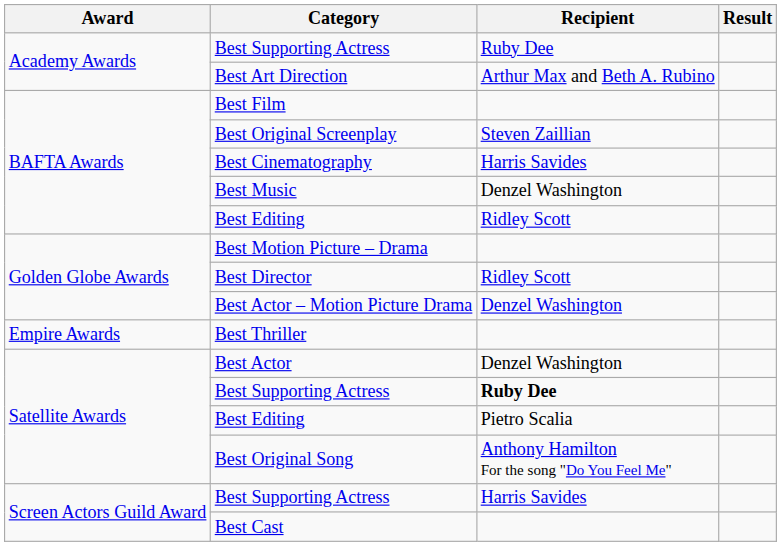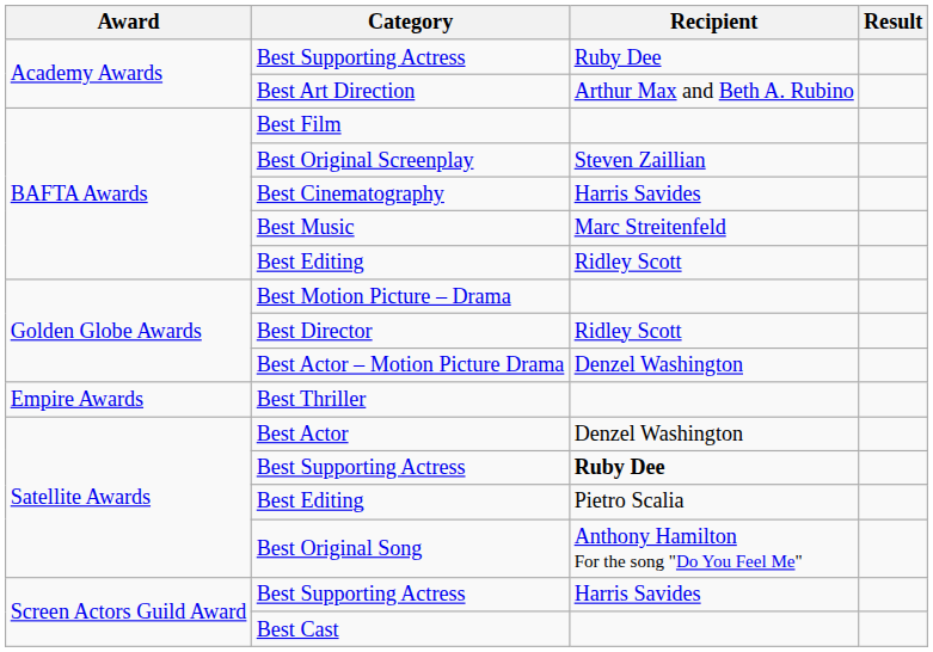 <table class="wikitable plainrowheaders sortable">
 <tr>
 <th scope="col">Award</th>
 <th scope="col">Category</th>
 <th scope="col">Recipient</th>
 <th scope="col">Result</th>
 </tr>
 <tr>
 <td rowspan="2"><a href='#'>Academy Awards</a></td>
 <td><a href='#'>Best Supporting Actress</a></td>
 <td><a href='#'>Ruby Dee</a></td>
 <td></td>
 </tr>
 <tr>
 <td><a href='#'>Best Art Direction</a></td>
 <td><a href='#'>Arthur Max</a> and <a href='#'>Beth A. Rubino</a></td>
 <td></td>
 </tr>
 <tr>
 <td rowspan=5><a href='#'>BAFTA Awards</a></td>
 <td><a href='#'>Best Film</a></td>
 <td></td>
 <td></td>
 </tr>
 <tr>
 <td><a href='#'>Best Original Screenplay</a></td>
 <td><a href='#'>Steven Zaillian</a></td>
 <td></td>
 </tr>
 <tr>
 <td><a href='#'>Best Cinematography</a></td>
 <td><a href='#'>Harris Savides</a></td>
 <td></td>
 </tr>
 <tr>
 <td><a href='#'>Best Music</a></td>
-<td>Denzel Washington</td>
+<td><a href='#'>Marc Streitenfeld</a></td>
 <td></td>
 </tr>
 <tr>
 <td><a href='#'>Best Editing</a></td>
 <td><a href='#'>Ridley Scott</a></td>
 <td></td>
 </tr>
 <tr>
 <td rowspan=3><a href='#'>Golden Globe Awards</a></td>
 <td><a href='#'>Best Motion Picture – Drama</a></td>
 <td></td>
 <td></td>
 </tr>
 <tr>
 <td><a href='#'>Best Director</a></td>
 <td><a href='#'>Ridley Scott</a></td>
 <td></td>
 </tr>
 <tr>
 <td><a href='#'>Best Actor – Motion Picture Drama</a></td>
 <td><a href='#'>Denzel Washington</a></td>
 <td></td>
 </tr>
 <tr>
 <td><a href='#'>Empire Awards</a></td>
 <td><a href='#'>Best Thriller</a></td>
 <td></td>
 <td></td>
 </tr>
 <tr>
 <td rowspan=4><a href='#'>Satellite Awards</a></td>
 <td><a href='#'>Best Actor</a></td>
 <td>Denzel Washington</td>
 <td></td>
 </tr>
 <tr>
 <td><a href='#'>Best Supporting Actress</a></td>
 <td><strong>Ruby Dee</strong></td>
 <td></td>
 </tr>
 <tr>
 <td><a href='#'>Best Editing</a></td>
 <td>Pietro Scalia</td>
 <td></td>
 </tr>
 <tr>
 <td><a href='#'>Best Original Song</a></td>
 <td><a href='#'>Anthony Hamilton</a><br><small>For the song "<a href='#'>Do You Feel Me</a>"</small></td>
 <td></td>
 </tr>
 <tr>
 <td rowspan=2><a href='#'>Screen Actors Guild Award</a></td>
 <td><a href='#'>Best Supporting Actress</a></td>
 <td><a href='#'>Harris Savides</a></td>
 <td></td>
 </tr>
 <tr>
 <td><a href='#'>Best Cast</a></td>
 <td></td>
 <td></td>
 </tr>
 </table>
